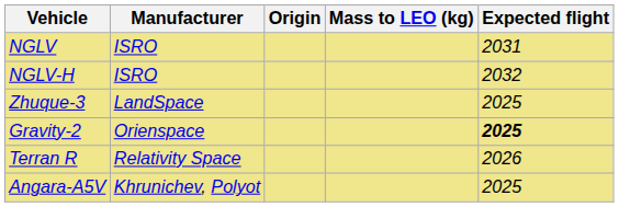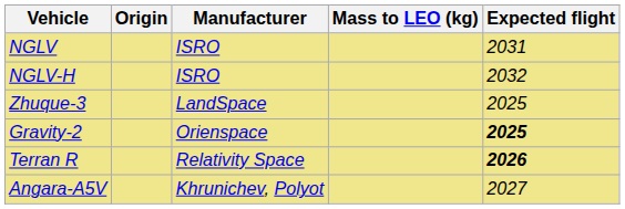 <table class="wikitable sortable">
 <tr>
 <th>Vehicle</th>
+<th>Origin</th>
 <th>Manufacturer</th>
-<th>Origin</th>
 <th>Mass to <a href='#'>LEO</a> (kg)</th>
 <th>Expected flight</th>
 </tr>
 <tr style="background:khaki;font-style:italic">
 <td><a href='#'>NGLV</a></td>
+<td></td>
 <td><a href='#'>ISRO</a></td>
-<td></td>
 <td></td>
 <td>2031</td>
 </tr>
 <tr style="background:khaki;font-style:italic">
 <td><a href='#'>NGLV-H</a></td>
+<td></td>
 <td><a href='#'>ISRO</a></td>
-<td></td>
 <td></td>
 <td>2032</td>
 </tr>
 <tr style="background:khaki;font-style:italic">
 <td><a href='#'>Zhuque-3</a></td>
+<td></td>
 <td><a href='#'>LandSpace</a></td>
-<td></td>
 <td></td>
 <td>2025</td>
 </tr>
 <tr style="background:khaki;font-style:italic">
 <td><a href='#'>Gravity-2</a></td>
+<td></td>
 <td><a href='#'>Orienspace</a></td>
-<td></td>
 <td></td>
 <td><strong>2025</strong></td>
 </tr>
 <tr style="background:khaki;font-style:italic">
 <td><a href='#'>Terran R</a></td>
+<td></td>
 <td><a href='#'>Relativity Space</a></td>
 <td></td>
-<td></td>
-<td>2026</td>
+<td><strong>2026</strong></td>
 </tr>
 <tr style="background:khaki;font-style:italic">
 <td><a href='#'>Angara-A5V</a></td>
+<td></td>
 <td><a href='#'>Khrunichev</a>, <a href='#'>Polyot</a></td>
 <td></td>
-<td></td>
-<td>2025</td>
+<td>2027</td>
 </tr>
 </table>
